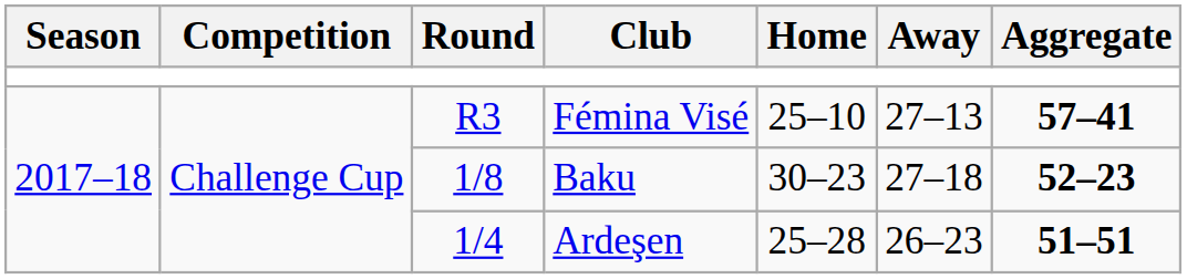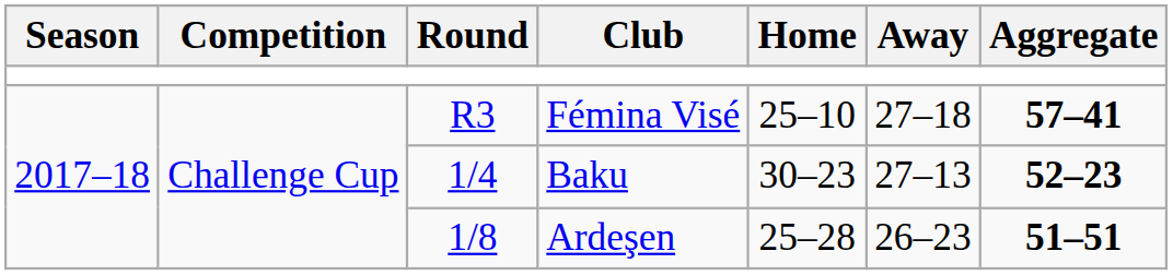 <table class="wikitable">
 <tr>
 <th>Season</th>
 <th>Competition</th>
 <th>Round</th>
 <th>Club</th>
 <th>Home</th>
 <th>Away</th>
 <th>Aggregate</th>
 </tr>
 <tr>
 <td colspan="7" bgcolor=white></td>
 </tr>
 <tr>
 <td rowspan="3"><a href='#'>2017–18</a></td>
 <td rowspan="3"><a href='#'>Challenge Cup</a></td>
 <td style="text-align:center;"><a href='#'>R3</a></td>
 <td> <a href='#'>Fémina Visé</a></td>
 <td style="text-align:center;">25–10</td>
-<td style="text-align:center;">27–13</td>
+<td style="text-align:center;">27–18</td>
 <td style="text-align:center;"><strong>57–41</strong></td>
 </tr>
 <tr>
-<td style="text-align:center;"><a href='#'>1/8</a></td>
+<td style="text-align:center;"><a href='#'>1/4</a></td>
 <td> <a href='#'>Baku</a></td>
 <td style="text-align:center;">30–23</td>
-<td style="text-align:center;">27–18</td>
+<td style="text-align:center;">27–13</td>
 <td style="text-align:center;"><strong>52–23</strong></td>
 </tr>
 <tr>
-<td style="text-align:center;"><a href='#'>1/4</a></td>
+<td style="text-align:center;"><a href='#'>1/8</a></td>
 <td> <a href='#'>Ardeşen</a></td>
 <td style="text-align:center;">25–28</td>
 <td style="text-align:center;">26–23</td>
 <td style="text-align:center;"><strong>51–51</strong></td>
 </tr>
 </table>
